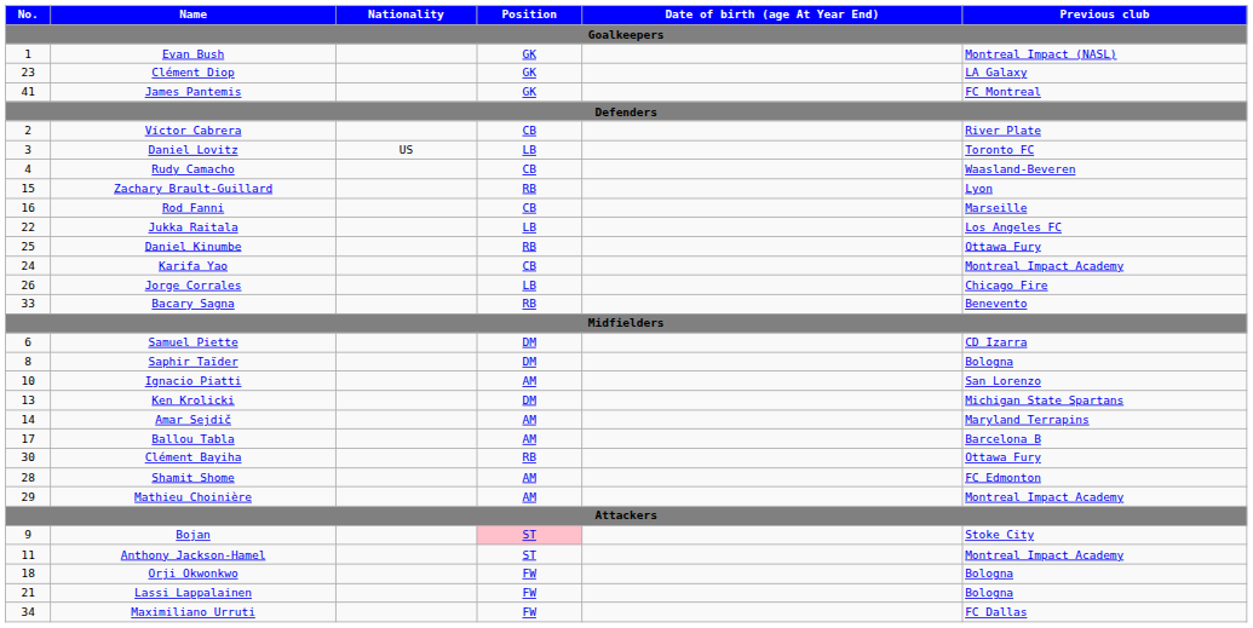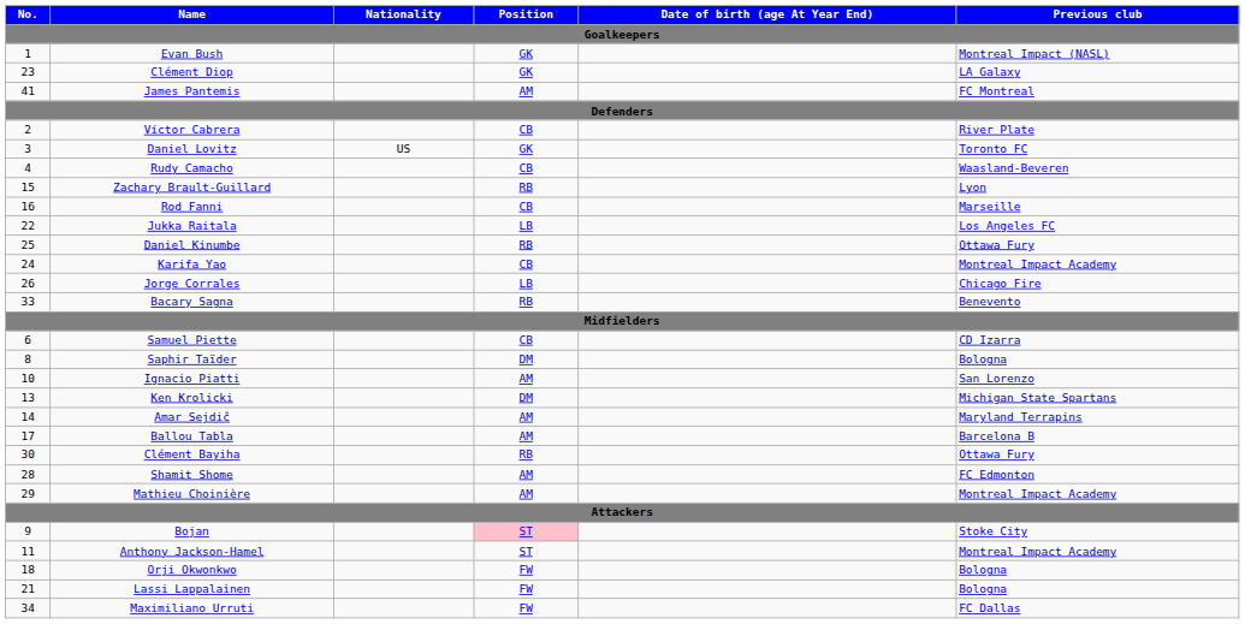 <table class="wikitable"  style="text-align:center; font-size:90%; width:80%;">
 <tr>
 <th style="background:#00f; color:white; text-align:center;">No.</th>
 <th style="background:#00f; color:white; text-align:center;">Name</th>
 <th style="background:#00f; color:white; text-align:center;">Nationality</th>
 <th style="background:#00f; color:white; text-align:center;">Position</th>
 <th style="background:#00f; color:white; text-align:center;">Date of birth (age At Year End)</th>
 <th style="background:#00f; color:white; text-align:center;">Previous club</th>
 </tr>
 <tr>
 <th colspan="8" style="background:gray; color:black; text-align:center;">Goalkeepers</th>
 </tr>
 <tr>
 <td>1</td>
 <td><a href='#'>Evan Bush</a></td>
 <td></td>
 <td><a href='#'>GK</a></td>
 <td></td>
 <td align="left"> <a href='#'>Montreal Impact (NASL)</a></td>
 </tr>
 <tr>
 <td>23</td>
 <td><a href='#'>Clément Diop</a></td>
 <td></td>
 <td><a href='#'>GK</a></td>
 <td></td>
 <td align="left"> <a href='#'>LA Galaxy</a></td>
 </tr>
 <tr>
 <td>41</td>
 <td><a href='#'>James Pantemis</a></td>
 <td></td>
-<td><a href='#'>GK</a></td>
+<td><a href='#'>AM</a></td>
 <td></td>
 <td align="left"> <a href='#'>FC Montreal</a></td>
 </tr>
 <tr>
 <th colspan="8" style="background:gray; color:black; text-align:center;">Defenders</th>
 </tr>
 <tr>
 <td>2</td>
 <td><a href='#'>Víctor Cabrera</a></td>
 <td></td>
 <td><a href='#'>CB</a></td>
 <td></td>
 <td align="left"> <a href='#'>River Plate</a></td>
 </tr>
 <tr>
 <td>3</td>
 <td><a href='#'>Daniel Lovitz</a></td>
 <td> US</td>
-<td><a href='#'>LB</a></td>
+<td><a href='#'>GK</a></td>
 <td></td>
 <td align="left"> <a href='#'>Toronto FC</a></td>
 </tr>
 <tr>
 <td>4</td>
 <td><a href='#'>Rudy Camacho</a></td>
 <td></td>
 <td><a href='#'>CB</a></td>
 <td></td>
 <td align="left"> <a href='#'>Waasland-Beveren</a></td>
 </tr>
 <tr>
 <td>15</td>
 <td><a href='#'>Zachary Brault-Guillard</a></td>
 <td></td>
 <td><a href='#'>RB</a></td>
 <td></td>
 <td align="left"> <a href='#'>Lyon</a></td>
 </tr>
 <tr>
 <td>16</td>
 <td><a href='#'>Rod Fanni</a></td>
 <td></td>
 <td><a href='#'>CB</a></td>
 <td></td>
 <td align="left"> <a href='#'>Marseille</a></td>
 </tr>
 <tr>
 <td>22</td>
 <td><a href='#'>Jukka Raitala</a></td>
 <td></td>
 <td><a href='#'>LB</a></td>
 <td></td>
 <td align="left"> <a href='#'>Los Angeles FC</a></td>
 </tr>
 <tr>
 <td>25</td>
 <td><a href='#'>Daniel Kinumbe</a></td>
 <td></td>
 <td><a href='#'>RB</a></td>
 <td></td>
 <td align="left"> <a href='#'>Ottawa Fury</a></td>
 </tr>
 <tr>
 <td>24</td>
 <td><a href='#'>Karifa Yao</a></td>
 <td></td>
 <td><a href='#'>CB</a></td>
 <td></td>
 <td align="left"> <a href='#'>Montreal Impact Academy</a></td>
 </tr>
 <tr>
 <td>26</td>
 <td><a href='#'>Jorge Corrales</a></td>
 <td></td>
 <td><a href='#'>LB</a></td>
 <td></td>
 <td align="left"> <a href='#'>Chicago Fire</a></td>
 </tr>
 <tr>
 <td>33</td>
 <td><a href='#'>Bacary Sagna</a></td>
 <td></td>
 <td><a href='#'>RB</a></td>
 <td></td>
 <td align="left"> <a href='#'>Benevento</a></td>
 </tr>
 <tr>
 <th colspan="8" style="background:gray; color:black; text-align:center;">Midfielders</th>
 </tr>
 <tr>
 <td>6</td>
 <td><a href='#'>Samuel Piette</a></td>
 <td></td>
-<td><a href='#'>DM</a></td>
+<td><a href='#'>CB</a></td>
 <td></td>
 <td align="left"> <a href='#'>CD Izarra</a></td>
 </tr>
 <tr>
 <td>8</td>
 <td><a href='#'>Saphir Taïder</a></td>
 <td></td>
 <td><a href='#'>DM</a></td>
 <td></td>
 <td align="left"> <a href='#'>Bologna</a></td>
 </tr>
 <tr>
 <td>10</td>
 <td><a href='#'>Ignacio Piatti</a></td>
 <td></td>
 <td><a href='#'>AM</a></td>
 <td></td>
 <td align="left"> <a href='#'>San Lorenzo</a></td>
 </tr>
 <tr>
 <td>13</td>
 <td><a href='#'>Ken Krolicki</a></td>
 <td></td>
 <td><a href='#'>DM</a></td>
 <td></td>
 <td align="left"> <a href='#'>Michigan State Spartans</a></td>
 </tr>
 <tr>
 <td>14</td>
 <td><a href='#'>Amar Sejdič</a></td>
 <td></td>
 <td><a href='#'>AM</a></td>
 <td></td>
 <td align="left"> <a href='#'>Maryland Terrapins</a></td>
 </tr>
 <tr>
 <td>17</td>
 <td><a href='#'>Ballou Tabla</a></td>
 <td></td>
 <td><a href='#'>AM</a></td>
 <td></td>
 <td align="left"> <a href='#'>Barcelona B</a></td>
 </tr>
 <tr>
 <td>30</td>
 <td><a href='#'>Clément Bayiha</a></td>
 <td></td>
 <td><a href='#'>RB</a></td>
 <td></td>
 <td align="left"> <a href='#'>Ottawa Fury</a></td>
 </tr>
 <tr>
 <td>28</td>
 <td><a href='#'>Shamit Shome</a></td>
 <td></td>
 <td><a href='#'>AM</a></td>
 <td></td>
 <td align="left"> <a href='#'>FC Edmonton</a></td>
 </tr>
 <tr>
 <td>29</td>
 <td><a href='#'>Mathieu Choinière</a></td>
 <td></td>
 <td><a href='#'>AM</a></td>
 <td></td>
 <td align="left"> <a href='#'>Montreal Impact Academy</a></td>
 </tr>
 <tr>
 <th colspan="8" style="background:gray; color:black; text-align:center;">Attackers</th>
 </tr>
 <tr>
 <td>9</td>
 <td><a href='#'>Bojan</a></td>
 <td></td>
 <td style="background: pink;"><a href='#'>ST</a></td>
 <td></td>
 <td align="left"> <a href='#'>Stoke City</a></td>
 </tr>
 <tr>
 <td>11</td>
 <td><a href='#'>Anthony Jackson-Hamel</a></td>
 <td></td>
 <td><a href='#'>ST</a></td>
 <td></td>
 <td align="left"> <a href='#'>Montreal Impact Academy</a></td>
 </tr>
 <tr>
 <td>18</td>
 <td><a href='#'>Orji Okwonkwo</a></td>
 <td></td>
 <td><a href='#'>FW</a></td>
 <td></td>
 <td align="left"> <a href='#'>Bologna</a></td>
 </tr>
 <tr>
 <td>21</td>
 <td><a href='#'>Lassi Lappalainen</a></td>
 <td></td>
 <td><a href='#'>FW</a></td>
 <td></td>
 <td align="left"> <a href='#'>Bologna</a></td>
 </tr>
 <tr>
 <td>34</td>
 <td><a href='#'>Maximiliano Urruti</a></td>
 <td></td>
 <td><a href='#'>FW</a></td>
 <td></td>
 <td align="left"> <a href='#'>FC Dallas</a></td>
 </tr>
 </table>
